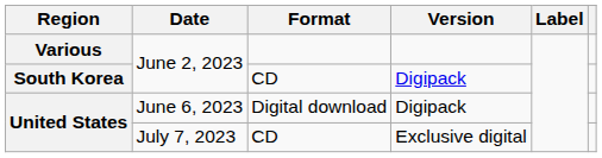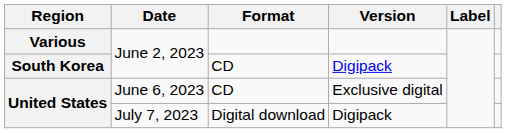 <table class="wikitable plainrowheaders">
 <tr>
 <th scope="col">Region</th>
 <th scope="col">Date</th>
 <th scope="col">Format</th>
 <th scope="col">Version</th>
 <th scope="col">Label</th>
 <th scope="col"></th>
 </tr>
 <tr>
 <th scope="row">Various</th>
 <td rowspan="2">June 2, 2023</td>
 <td></td>
 <td></td>
 <td rowspan="4"></td>
 <td style="text-align:center"></td>
 </tr>
 <tr>
 <th scope="row">South Korea</th>
 <td>CD</td>
 <td><a href='#'>Digipack</a></td>
 <td style="text-align:center"></td>
 </tr>
 <tr>
 <th scope="row" rowspan="2">United States</th>
 <td>June 6, 2023</td>
+<td>CD</td>
+<td>Exclusive digital</td>
+<td style="text-align:center"></td>
+</tr>
+<tr>
+<td>July 7, 2023</td>
 <td>Digital download</td>
 <td>Digipack</td>
 <td style="text-align:center"></td>
 </tr>
-<tr>
-<td>July 7, 2023</td>
-<td>CD</td>
-<td>Exclusive digital</td>
-<td style="text-align:center"></td>
-</tr>
 </table>
